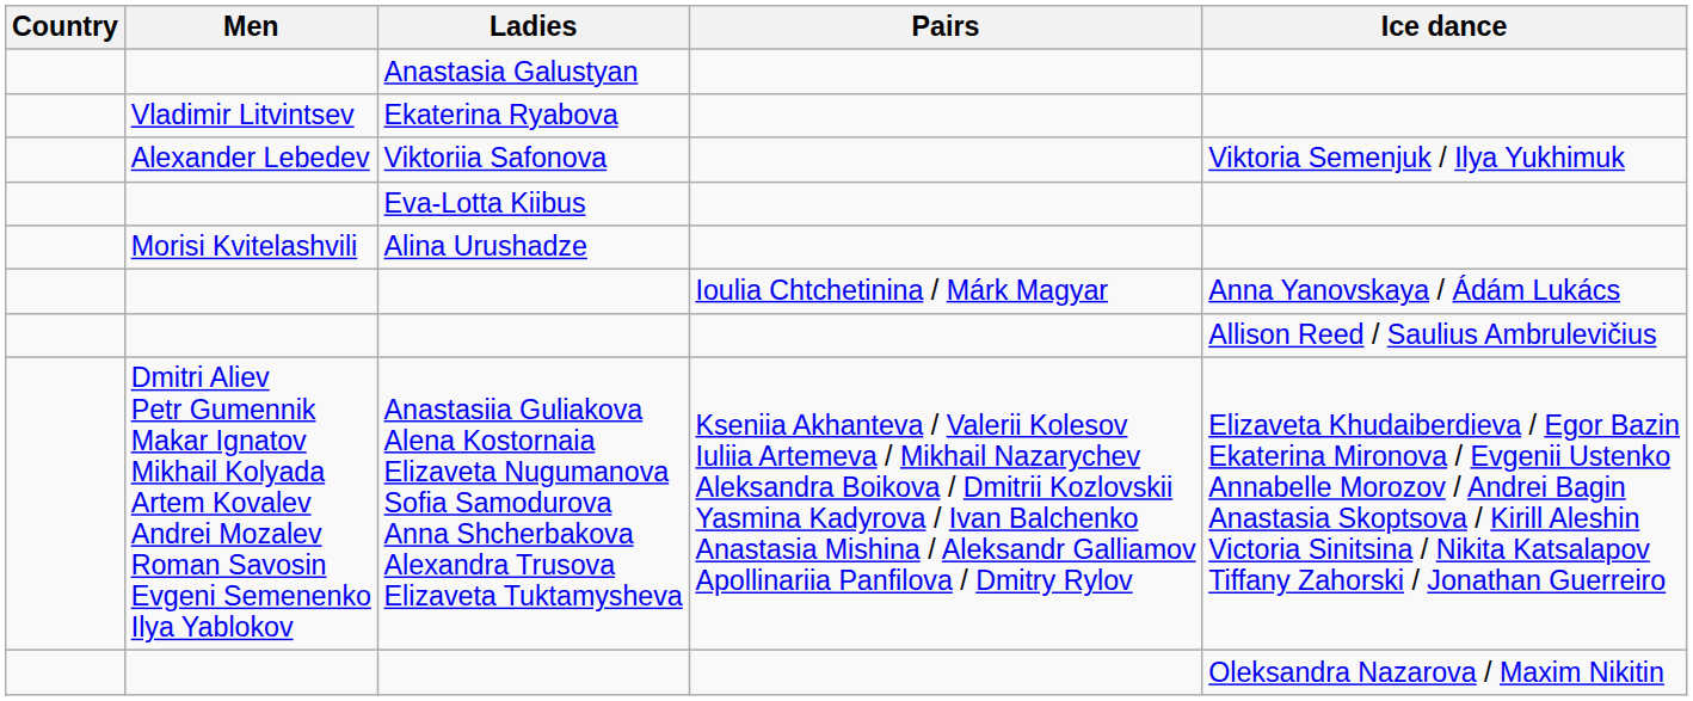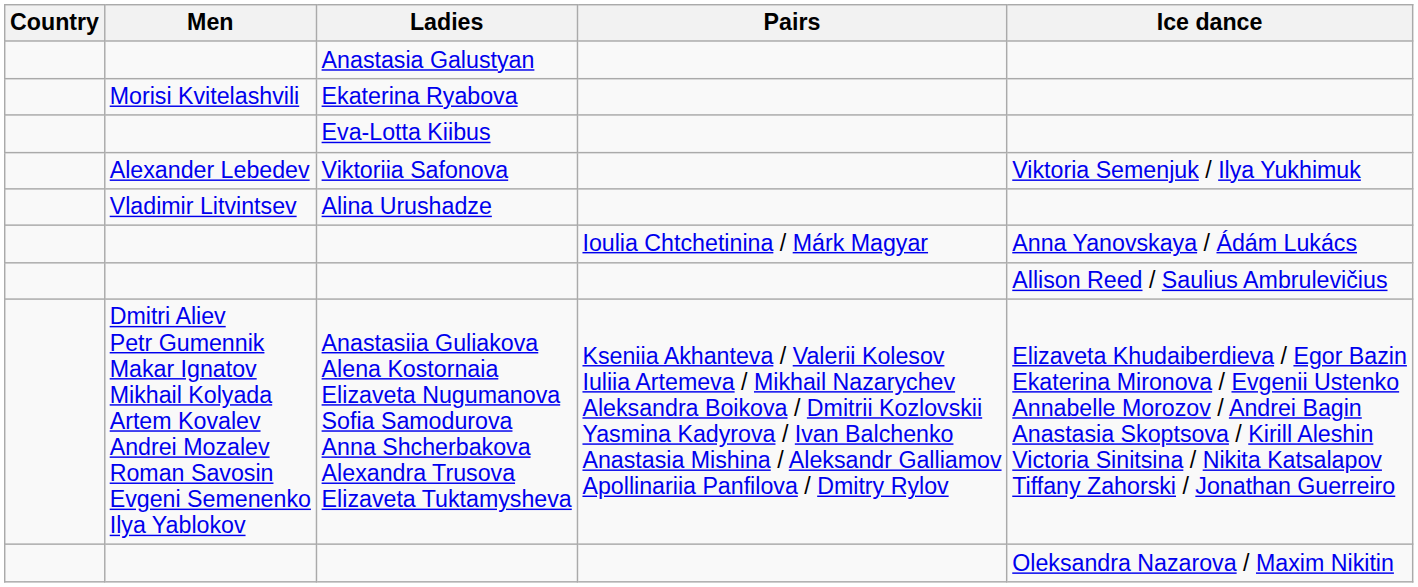 <table class="wikitable">
 <tr>
 <th>Country</th>
 <th>Men</th>
 <th>Ladies</th>
 <th>Pairs</th>
 <th>Ice dance</th>
 </tr>
 <tr>
 <td></td>
 <td></td>
 <td><a href='#'>Anastasia Galustyan</a></td>
 <td></td>
 <td></td>
 </tr>
 <tr>
 <td></td>
-<td><a href='#'>Vladimir Litvintsev</a></td>
+<td><a href='#'>Morisi Kvitelashvili</a></td>
 <td><a href='#'>Ekaterina Ryabova</a></td>
+<td></td>
+<td></td>
+</tr>
+<tr>
+<td></td>
+<td></td>
+<td><a href='#'>Eva-Lotta Kiibus</a></td>
 <td></td>
 <td></td>
 </tr>
 <tr>
 <td></td>
 <td><a href='#'>Alexander Lebedev</a></td>
 <td><a href='#'>Viktoriia Safonova</a></td>
 <td></td>
 <td><a href='#'>Viktoria Semenjuk</a> / <a href='#'>Ilya Yukhimuk</a></td>
 </tr>
 <tr>
 <td></td>
-<td></td>
-<td><a href='#'>Eva-Lotta Kiibus</a></td>
-<td></td>
-<td></td>
-</tr>
-<tr>
-<td></td>
-<td><a href='#'>Morisi Kvitelashvili</a></td>
+<td><a href='#'>Vladimir Litvintsev</a></td>
 <td><a href='#'>Alina Urushadze</a></td>
 <td></td>
 <td></td>
 </tr>
 <tr>
 <td></td>
 <td></td>
 <td></td>
 <td><a href='#'>Ioulia Chtchetinina</a> / <a href='#'>Márk Magyar</a></td>
 <td><a href='#'>Anna Yanovskaya</a> / <a href='#'>Ádám Lukács</a></td>
 </tr>
 <tr>
 <td></td>
 <td></td>
 <td></td>
 <td></td>
 <td><a href='#'>Allison Reed</a> / <a href='#'>Saulius Ambrulevičius</a></td>
 </tr>
 <tr>
 <td></td>
 <td><a href='#'>Dmitri Aliev</a><br><a href='#'>Petr Gumennik</a><br><a href='#'>Makar Ignatov</a><br><a href='#'>Mikhail Kolyada</a><br><a href='#'>Artem Kovalev</a><br><a href='#'>Andrei Mozalev</a><br><a href='#'>Roman Savosin</a><br><a href='#'>Evgeni Semenenko</a><br><a href='#'>Ilya Yablokov</a></td>
 <td><a href='#'>Anastasiia Guliakova</a><br><a href='#'>Alena Kostornaia</a><br><a href='#'>Elizaveta Nugumanova</a><br><a href='#'>Sofia Samodurova</a><br><a href='#'>Anna Shcherbakova</a><br><a href='#'>Alexandra Trusova</a><br><a href='#'>Elizaveta Tuktamysheva</a></td>
 <td><a href='#'>Kseniia Akhanteva</a> / <a href='#'>Valerii Kolesov</a><br><a href='#'>Iuliia Artemeva</a> / <a href='#'>Mikhail Nazarychev</a><br><a href='#'>Aleksandra Boikova</a> / <a href='#'>Dmitrii Kozlovskii</a><br><a href='#'>Yasmina Kadyrova</a> / <a href='#'>Ivan Balchenko</a><br><a href='#'>Anastasia Mishina</a> / <a href='#'>Aleksandr Galliamov</a><br><a href='#'>Apollinariia Panfilova</a> / <a href='#'>Dmitry Rylov</a></td>
 <td><a href='#'>Elizaveta Khudaiberdieva</a> / <a href='#'>Egor Bazin</a><br><a href='#'>Ekaterina Mironova</a> / <a href='#'>Evgenii Ustenko</a><br><a href='#'>Annabelle Morozov</a> / <a href='#'>Andrei Bagin</a><br><a href='#'>Anastasia Skoptsova</a> / <a href='#'>Kirill Aleshin</a><br><a href='#'>Victoria Sinitsina</a> / <a href='#'>Nikita Katsalapov</a><br><a href='#'>Tiffany Zahorski</a> / <a href='#'>Jonathan Guerreiro</a></td>
 </tr>
 <tr>
 <td></td>
 <td></td>
 <td></td>
 <td></td>
 <td><a href='#'>Oleksandra Nazarova</a> / <a href='#'>Maxim Nikitin</a></td>
 </tr>
 </table>
